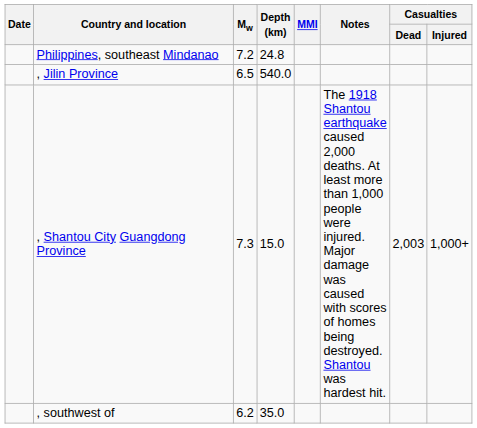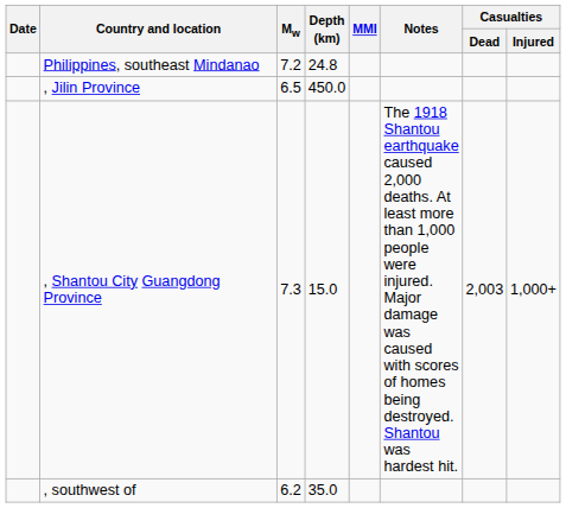 <table class="wikitable sortable sort-under" style="border:1px black; margin-left:1em;">
 <tr>
 <th rowspan="2"><small>Date</small></th>
 <th rowspan="2" style="width: 310px"><small>Country and location</small></th>
 <th rowspan="2"><small>M<sub>w</sub></small></th>
 <th rowspan="2"><small>Depth (km)</small></th>
 <th rowspan="2"><small><a href='#'>MMI</a></small></th>
 <th rowspan="2" class="unsortable"><small>Notes</small></th>
 <th colspan="2"><small>Casualties</small></th>
 </tr>
 <tr>
 <th><small>Dead</small></th>
 <th><small>Injured</small></th>
 </tr>
 <tr>
 <td></td>
 <td> <a href='#'>Philippines</a>, southeast <a href='#'>Mindanao</a></td>
 <td>7.2</td>
 <td>24.8</td>
 <td></td>
 <td></td>
 <td></td>
 <td></td>
 </tr>
 <tr>
 <td></td>
 <td>, <a href='#'>Jilin Province</a></td>
 <td>6.5</td>
-<td>540.0</td>
+<td>450.0</td>
 <td></td>
 <td></td>
 <td></td>
 <td></td>
 </tr>
 <tr>
 <td></td>
 <td>, <a href='#'>Shantou City</a> <a href='#'>Guangdong Province</a></td>
 <td>7.3</td>
 <td>15.0</td>
 <td></td>
 <td>The <a href='#'>1918 Shantou earthquake</a> caused 2,000 deaths. At least more than 1,000 people were injured. Major damage was caused with scores of homes being destroyed. <a href='#'>Shantou</a> was hardest hit.</td>
 <td>2,003</td>
 <td>1,000+</td>
 </tr>
 <tr>
 <td></td>
 <td>, southwest of</td>
 <td>6.2</td>
 <td>35.0</td>
 <td></td>
 <td></td>
 <td></td>
 <td></td>
 </tr>
 </table>
